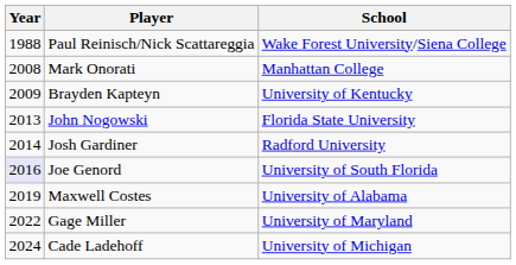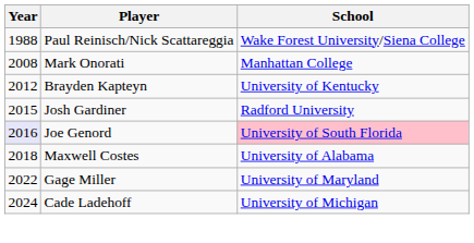 <table class="wikitable">
 <tr>
 <th>Year</th>
 <th>Player</th>
 <th>School</th>
 </tr>
 <tr>
 <td>1988</td>
 <td>Paul Reinisch/Nick Scattareggia</td>
 <td><a href='#'>Wake Forest University</a>/<a href='#'>Siena College</a></td>
 </tr>
 <tr>
 <td>2008</td>
 <td>Mark Onorati</td>
 <td><a href='#'>Manhattan College</a></td>
 </tr>
 <tr>
-<td>2009</td>
+<td>2012</td>
 <td>Brayden Kapteyn</td>
 <td><a href='#'>University of Kentucky</a></td>
 </tr>
 <tr>
-<td>2013</td>
-<td><a href='#'>John Nogowski</a></td>
-<td><a href='#'>Florida State University</a></td>
-</tr>
-<tr>
-<td>2014</td>
+<td>2015</td>
 <td>Josh Gardiner</td>
 <td><a href='#'>Radford University</a></td>
 </tr>
 <tr>
 <td style="background: lavender;">2016</td>
 <td>Joe Genord</td>
-<td><a href='#'>University of South Florida</a></td>
+<td style="background: pink;"><a href='#'>University of South Florida</a></td>
 </tr>
 <tr>
-<td>2019</td>
+<td>2018</td>
 <td>Maxwell Costes</td>
 <td><a href='#'>University of Alabama</a></td>
 </tr>
 <tr>
 <td>2022</td>
 <td>Gage Miller</td>
 <td><a href='#'>University of Maryland</a></td>
 </tr>
 <tr>
 <td>2024</td>
 <td>Cade Ladehoff</td>
 <td><a href='#'>University of Michigan</a></td>
 </tr>
 </table>
